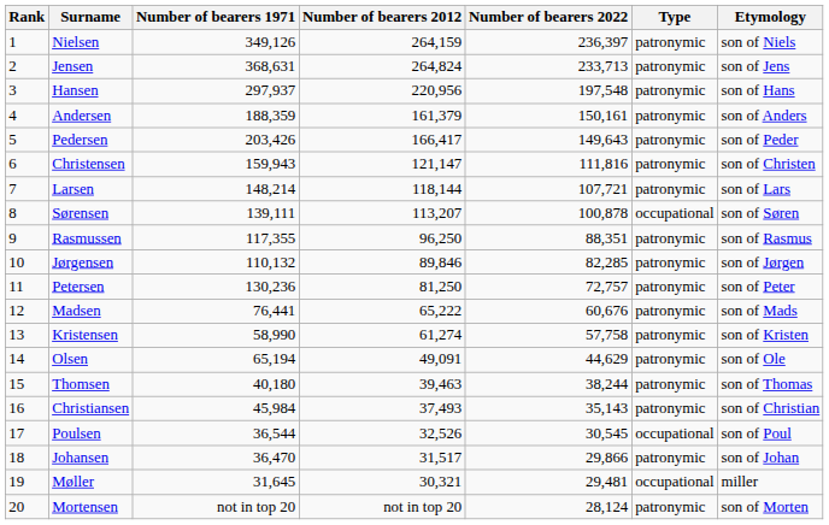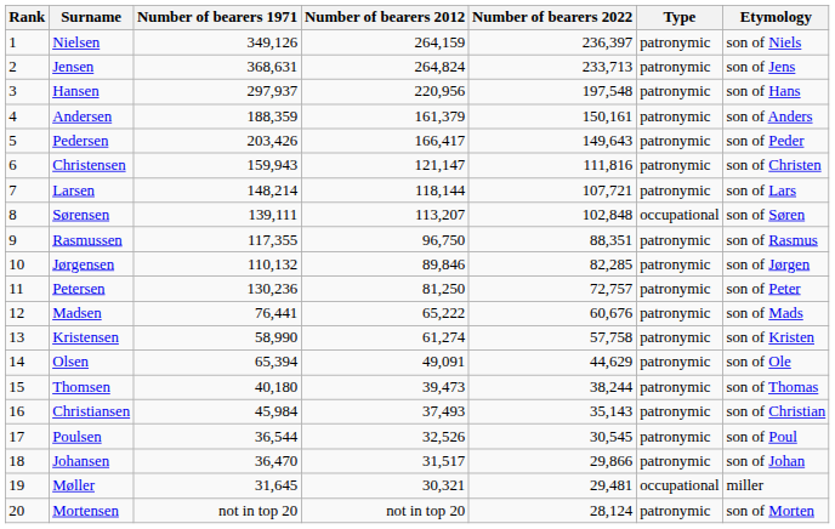 <table class="wikitable sortable">
 <tr>
 <th>Rank</th>
 <th>Surname</th>
 <th>Number of bearers 1971</th>
 <th>Number of bearers 2012</th>
 <th>Number of bearers 2022</th>
 <th>Type</th>
 <th>Etymology</th>
 </tr>
 <tr>
 <td>1</td>
 <td><a href='#'>Nielsen</a></td>
 <td align=right>349,126</td>
 <td align=right>264,159</td>
 <td align=right>236,397</td>
 <td>patronymic</td>
 <td>son of <a href='#'>Niels</a></td>
 </tr>
 <tr>
 <td>2</td>
 <td><a href='#'>Jensen</a></td>
 <td align=right>368,631</td>
 <td align=right>264,824</td>
 <td align=right>233,713</td>
 <td>patronymic</td>
 <td>son of <a href='#'>Jens</a></td>
 </tr>
 <tr>
 <td>3</td>
 <td><a href='#'>Hansen</a></td>
 <td align=right>297,937</td>
 <td align=right>220,956</td>
 <td align=right>197,548</td>
 <td>patronymic</td>
 <td>son of <a href='#'>Hans</a></td>
 </tr>
 <tr>
 <td>4</td>
 <td><a href='#'>Andersen</a></td>
 <td align=right>188,359</td>
 <td align=right>161,379</td>
 <td align=right>150,161</td>
 <td>patronymic</td>
 <td>son of <a href='#'>Anders</a></td>
 </tr>
 <tr>
 <td>5</td>
 <td><a href='#'>Pedersen</a></td>
 <td align=right>203,426</td>
 <td align=right>166,417</td>
 <td align=right>149,643</td>
 <td>patronymic</td>
 <td>son of <a href='#'>Peder</a></td>
 </tr>
 <tr>
 <td>6</td>
 <td><a href='#'>Christensen</a></td>
 <td align=right>159,943</td>
 <td align=right>121,147</td>
 <td align=right>111,816</td>
 <td>patronymic</td>
 <td>son of <a href='#'>Christen</a></td>
 </tr>
 <tr>
 <td>7</td>
 <td><a href='#'>Larsen</a></td>
 <td align=right>148,214</td>
 <td align=right>118,144</td>
 <td align=right>107,721</td>
 <td>patronymic</td>
 <td>son of <a href='#'>Lars</a></td>
 </tr>
 <tr>
 <td>8</td>
 <td><a href='#'>Sørensen</a></td>
 <td align=right>139,111</td>
 <td align=right>113,207</td>
-<td align=right>100,878</td>
+<td align=right>102,848</td>
 <td>occupational</td>
 <td>son of <a href='#'>Søren</a></td>
 </tr>
 <tr>
 <td>9</td>
 <td><a href='#'>Rasmussen</a></td>
 <td align=right>117,355</td>
-<td align=right>96,250</td>
+<td align=right>96,750</td>
 <td align=right>88,351</td>
 <td>patronymic</td>
 <td>son of <a href='#'>Rasmus</a></td>
 </tr>
 <tr>
 <td>10</td>
 <td><a href='#'>Jørgensen</a></td>
 <td align=right>110,132</td>
 <td align=right>89,846</td>
 <td align=right>82,285</td>
 <td>patronymic</td>
 <td>son of <a href='#'>Jørgen</a></td>
 </tr>
 <tr>
 <td>11</td>
 <td><a href='#'>Petersen</a></td>
 <td align=right>130,236</td>
 <td align=right>81,250</td>
 <td align=right>72,757</td>
 <td>patronymic</td>
 <td>son of <a href='#'>Peter</a></td>
 </tr>
 <tr>
 <td>12</td>
 <td><a href='#'>Madsen</a></td>
 <td align=right>76,441</td>
 <td align=right>65,222</td>
 <td align=right>60,676</td>
 <td>patronymic</td>
 <td>son of <a href='#'>Mads</a></td>
 </tr>
 <tr>
 <td>13</td>
 <td><a href='#'>Kristensen</a></td>
 <td align=right>58,990</td>
 <td align=right>61,274</td>
 <td align=right>57,758</td>
 <td>patronymic</td>
 <td>son of <a href='#'>Kristen</a></td>
 </tr>
 <tr>
 <td>14</td>
 <td><a href='#'>Olsen</a></td>
-<td align=right>65,194</td>
+<td align=right>65,394</td>
 <td align=right>49,091</td>
 <td align=right>44,629</td>
 <td>patronymic</td>
 <td>son of <a href='#'>Ole</a></td>
 </tr>
 <tr>
 <td>15</td>
 <td><a href='#'>Thomsen</a></td>
 <td align=right>40,180</td>
-<td align=right>39,463</td>
+<td align=right>39,473</td>
 <td align=right>38,244</td>
 <td>patronymic</td>
 <td>son of <a href='#'>Thomas</a></td>
 </tr>
 <tr>
 <td>16</td>
 <td><a href='#'>Christiansen</a></td>
 <td align=right>45,984</td>
 <td align=right>37,493</td>
 <td align=right>35,143</td>
 <td>patronymic</td>
 <td>son of <a href='#'>Christian</a></td>
 </tr>
 <tr>
 <td>17</td>
 <td><a href='#'>Poulsen</a></td>
 <td align=right>36,544</td>
 <td align=right>32,526</td>
 <td align=right>30,545</td>
-<td>occupational</td>
+<td>patronymic</td>
 <td>son of <a href='#'>Poul</a></td>
 </tr>
 <tr>
 <td>18</td>
 <td><a href='#'>Johansen</a></td>
 <td align=right>36,470</td>
 <td align=right>31,517</td>
 <td align=right>29,866</td>
 <td>patronymic</td>
 <td>son of <a href='#'>Johan</a></td>
 </tr>
 <tr>
 <td>19</td>
 <td><a href='#'>Møller</a></td>
 <td align=right>31,645</td>
 <td align=right>30,321</td>
 <td align=right>29,481</td>
 <td>occupational</td>
 <td>miller</td>
 </tr>
 <tr>
 <td>20</td>
 <td><a href='#'>Mortensen</a></td>
 <td align=right>not in top 20</td>
 <td align=right>not in top 20</td>
 <td align=right>28,124</td>
 <td>patronymic</td>
 <td>son of <a href='#'>Morten</a></td>
 </tr>
 </table>
